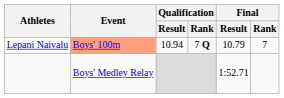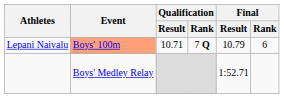 <table class="wikitable" border="1" style="font-size:90%">
 <tr>
 <th rowspan=2>Athletes</th>
 <th rowspan=2>Event</th>
 <th colspan=2>Qualification</th>
 <th colspan=2>Final</th>
 </tr>
 <tr>
 <th>Result</th>
 <th>Rank</th>
 <th>Result</th>
 <th>Rank</th>
 </tr>
 <tr>
 <td><a href='#'>Lepani Naivalu</a></td>
 <td style="background: lightsalmon;"><a href='#'>Boys' 100m</a></td>
-<td align=center>10.94</td>
+<td align=center>10.71</td>
 <td align=center>7 <strong>Q</strong></td>
 <td align=center>10.79</td>
-<td align=center>7</td>
+<td align=center>6</td>
 </tr>
 <tr>
 <td><br><br><br></td>
 <td><a href='#'>Boys' Medley Relay</a></td>
 <td colspan=2 bgcolor=#DCDCDC></td>
 <td align=center>1:52.71</td>
 <td align=center></td>
 </tr>
 </table>
